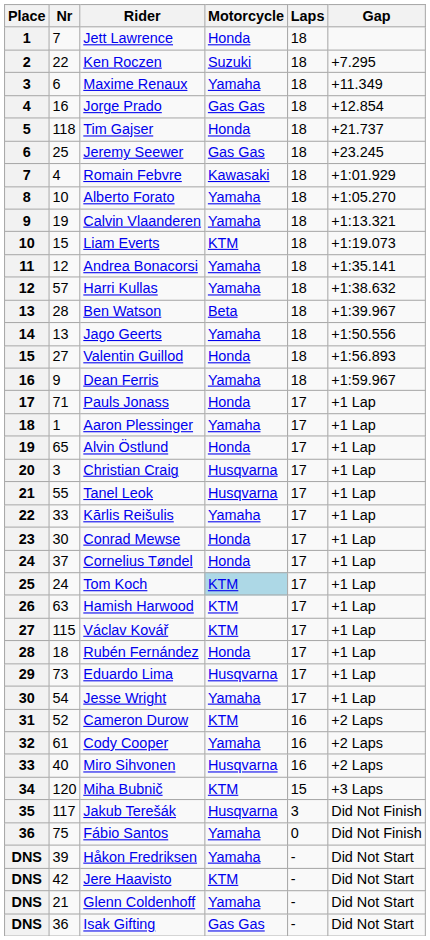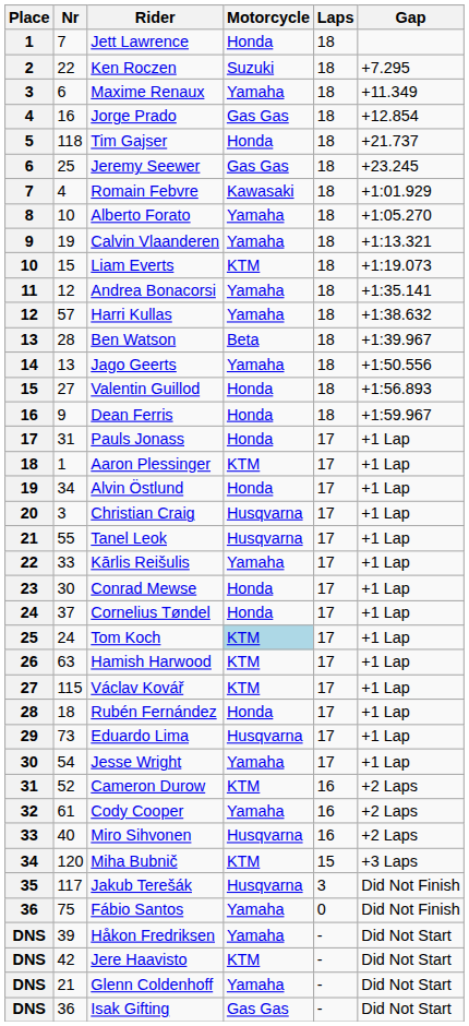 <table class="wikitable" style="font-size: 85%">
 <tr>
 <th>Place</th>
 <th>Nr</th>
 <th>Rider</th>
 <th>Motorcycle</th>
 <th>Laps</th>
 <th>Gap</th>
 </tr>
 <tr>
 <th>1</th>
 <td>7</td>
 <td> <a href='#'>Jett Lawrence</a></td>
 <td><a href='#'>Honda</a></td>
 <td>18</td>
 <td></td>
 </tr>
 <tr>
 <th>2</th>
 <td>22</td>
 <td> <a href='#'>Ken Roczen</a></td>
 <td><a href='#'>Suzuki</a></td>
 <td>18</td>
 <td>+7.295</td>
 </tr>
 <tr>
 <th>3</th>
 <td>6</td>
 <td> <a href='#'>Maxime Renaux</a></td>
 <td><a href='#'>Yamaha</a></td>
 <td>18</td>
 <td>+11.349</td>
 </tr>
 <tr>
 <th>4</th>
 <td>16</td>
 <td> <a href='#'>Jorge Prado</a></td>
 <td><a href='#'>Gas Gas</a></td>
 <td>18</td>
 <td>+12.854</td>
 </tr>
 <tr>
 <th>5</th>
 <td>118</td>
 <td> <a href='#'>Tim Gajser</a></td>
 <td><a href='#'>Honda</a></td>
 <td>18</td>
 <td>+21.737</td>
 </tr>
 <tr>
 <th>6</th>
 <td>25</td>
 <td> <a href='#'>Jeremy Seewer</a></td>
 <td><a href='#'>Gas Gas</a></td>
 <td>18</td>
 <td>+23.245</td>
 </tr>
 <tr>
 <th>7</th>
 <td>4</td>
 <td> <a href='#'>Romain Febvre</a></td>
 <td><a href='#'>Kawasaki</a></td>
 <td>18</td>
 <td>+1:01.929</td>
 </tr>
 <tr>
 <th>8</th>
 <td>10</td>
 <td> <a href='#'>Alberto Forato</a></td>
 <td><a href='#'>Yamaha</a></td>
 <td>18</td>
 <td>+1:05.270</td>
 </tr>
 <tr>
 <th>9</th>
 <td>19</td>
 <td> <a href='#'>Calvin Vlaanderen</a></td>
 <td><a href='#'>Yamaha</a></td>
 <td>18</td>
 <td>+1:13.321</td>
 </tr>
 <tr>
 <th>10</th>
 <td>15</td>
 <td> <a href='#'>Liam Everts</a></td>
 <td><a href='#'>KTM</a></td>
 <td>18</td>
 <td>+1:19.073</td>
 </tr>
 <tr>
 <th>11</th>
 <td>12</td>
 <td> <a href='#'>Andrea Bonacorsi</a></td>
 <td><a href='#'>Yamaha</a></td>
 <td>18</td>
 <td>+1:35.141</td>
 </tr>
 <tr>
 <th>12</th>
 <td>57</td>
 <td> <a href='#'>Harri Kullas</a></td>
 <td><a href='#'>Yamaha</a></td>
 <td>18</td>
 <td>+1:38.632</td>
 </tr>
 <tr>
 <th>13</th>
 <td>28</td>
 <td> <a href='#'>Ben Watson</a></td>
 <td><a href='#'>Beta</a></td>
 <td>18</td>
 <td>+1:39.967</td>
 </tr>
 <tr>
 <th>14</th>
 <td>13</td>
 <td> <a href='#'>Jago Geerts</a></td>
 <td><a href='#'>Yamaha</a></td>
 <td>18</td>
 <td>+1:50.556</td>
 </tr>
 <tr>
 <th>15</th>
 <td>27</td>
 <td> <a href='#'>Valentin Guillod</a></td>
 <td><a href='#'>Honda</a></td>
 <td>18</td>
 <td>+1:56.893</td>
 </tr>
 <tr>
 <th>16</th>
 <td>9</td>
 <td> <a href='#'>Dean Ferris</a></td>
-<td><a href='#'>Yamaha</a></td>
+<td><a href='#'>Honda</a></td>
 <td>18</td>
 <td>+1:59.967</td>
 </tr>
 <tr>
 <th>17</th>
-<td>71</td>
+<td>31</td>
 <td> <a href='#'>Pauls Jonass</a></td>
 <td><a href='#'>Honda</a></td>
 <td>17</td>
 <td>+1 Lap</td>
 </tr>
 <tr>
 <th>18</th>
 <td>1</td>
 <td> <a href='#'>Aaron Plessinger</a></td>
-<td><a href='#'>Yamaha</a></td>
+<td><a href='#'>KTM</a></td>
 <td>17</td>
 <td>+1 Lap</td>
 </tr>
 <tr>
 <th>19</th>
-<td>65</td>
+<td>34</td>
 <td> <a href='#'>Alvin Östlund</a></td>
 <td><a href='#'>Honda</a></td>
 <td>17</td>
 <td>+1 Lap</td>
 </tr>
 <tr>
 <th>20</th>
 <td>3</td>
 <td> <a href='#'>Christian Craig</a></td>
 <td><a href='#'>Husqvarna</a></td>
 <td>17</td>
 <td>+1 Lap</td>
 </tr>
 <tr>
 <th>21</th>
 <td>55</td>
 <td> <a href='#'>Tanel Leok</a></td>
 <td><a href='#'>Husqvarna</a></td>
 <td>17</td>
 <td>+1 Lap</td>
 </tr>
 <tr>
 <th>22</th>
 <td>33</td>
 <td> <a href='#'>Kārlis Reišulis</a></td>
 <td><a href='#'>Yamaha</a></td>
 <td>17</td>
 <td>+1 Lap</td>
 </tr>
 <tr>
 <th>23</th>
 <td>30</td>
 <td> <a href='#'>Conrad Mewse</a></td>
 <td><a href='#'>Honda</a></td>
 <td>17</td>
 <td>+1 Lap</td>
 </tr>
 <tr>
 <th>24</th>
 <td>37</td>
 <td> <a href='#'>Cornelius Tøndel</a></td>
 <td><a href='#'>Honda</a></td>
 <td>17</td>
 <td>+1 Lap</td>
 </tr>
 <tr>
 <th>25</th>
 <td>24</td>
 <td> <a href='#'>Tom Koch</a></td>
 <td style="background: lightblue;"><a href='#'>KTM</a></td>
 <td>17</td>
 <td>+1 Lap</td>
 </tr>
 <tr>
 <th>26</th>
 <td>63</td>
 <td> <a href='#'>Hamish Harwood</a></td>
 <td><a href='#'>KTM</a></td>
 <td>17</td>
 <td>+1 Lap</td>
 </tr>
 <tr>
 <th>27</th>
 <td>115</td>
 <td> <a href='#'>Václav Kovář</a></td>
 <td><a href='#'>KTM</a></td>
 <td>17</td>
 <td>+1 Lap</td>
 </tr>
 <tr>
 <th>28</th>
 <td>18</td>
 <td> <a href='#'>Rubén Fernández</a></td>
 <td><a href='#'>Honda</a></td>
 <td>17</td>
 <td>+1 Lap</td>
 </tr>
 <tr>
 <th>29</th>
 <td>73</td>
 <td> <a href='#'>Eduardo Lima</a></td>
 <td><a href='#'>Husqvarna</a></td>
 <td>17</td>
 <td>+1 Lap</td>
 </tr>
 <tr>
 <th>30</th>
 <td>54</td>
 <td> <a href='#'>Jesse Wright</a></td>
 <td><a href='#'>Yamaha</a></td>
 <td>17</td>
 <td>+1 Lap</td>
 </tr>
 <tr>
 <th>31</th>
 <td>52</td>
 <td> <a href='#'>Cameron Durow</a></td>
 <td><a href='#'>KTM</a></td>
 <td>16</td>
 <td>+2 Laps</td>
 </tr>
 <tr>
 <th>32</th>
 <td>61</td>
 <td> <a href='#'>Cody Cooper</a></td>
 <td><a href='#'>Yamaha</a></td>
 <td>16</td>
 <td>+2 Laps</td>
 </tr>
 <tr>
 <th>33</th>
 <td>40</td>
 <td> <a href='#'>Miro Sihvonen</a></td>
 <td><a href='#'>Husqvarna</a></td>
 <td>16</td>
 <td>+2 Laps</td>
 </tr>
 <tr>
 <th>34</th>
 <td>120</td>
 <td> <a href='#'>Miha Bubnič</a></td>
 <td><a href='#'>KTM</a></td>
 <td>15</td>
 <td>+3 Laps</td>
 </tr>
 <tr>
 <th>35</th>
 <td>117</td>
 <td> <a href='#'>Jakub Terešák</a></td>
 <td><a href='#'>Husqvarna</a></td>
 <td>3</td>
 <td>Did Not Finish</td>
 </tr>
 <tr>
 <th>36</th>
 <td>75</td>
 <td> <a href='#'>Fábio Santos</a></td>
 <td><a href='#'>Yamaha</a></td>
 <td>0</td>
 <td>Did Not Finish</td>
 </tr>
 <tr>
 <th>DNS</th>
 <td>39</td>
 <td> <a href='#'>Håkon Fredriksen</a></td>
 <td><a href='#'>Yamaha</a></td>
 <td>-</td>
 <td>Did Not Start</td>
 </tr>
 <tr>
 <th>DNS</th>
 <td>42</td>
 <td> <a href='#'>Jere Haavisto</a></td>
 <td><a href='#'>KTM</a></td>
 <td>-</td>
 <td>Did Not Start</td>
 </tr>
 <tr>
 <th>DNS</th>
 <td>21</td>
 <td> <a href='#'>Glenn Coldenhoff</a></td>
 <td><a href='#'>Yamaha</a></td>
 <td>-</td>
 <td>Did Not Start</td>
 </tr>
 <tr>
 <th>DNS</th>
 <td>36</td>
 <td> <a href='#'>Isak Gifting</a></td>
 <td><a href='#'>Gas Gas</a></td>
 <td>-</td>
 <td>Did Not Start</td>
 </tr>
 <tr>
 </tr>
 </table>
